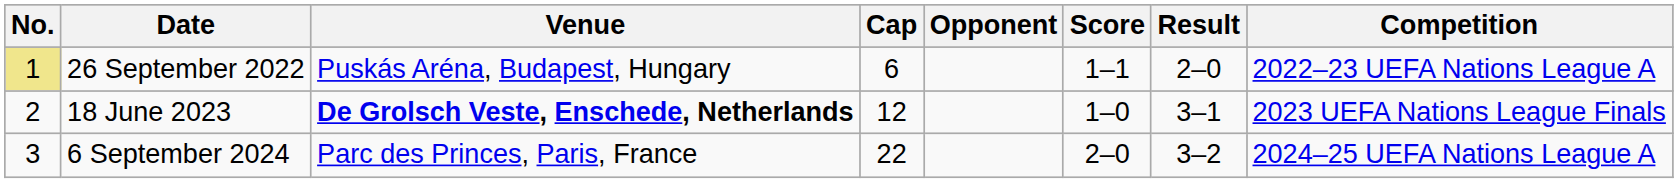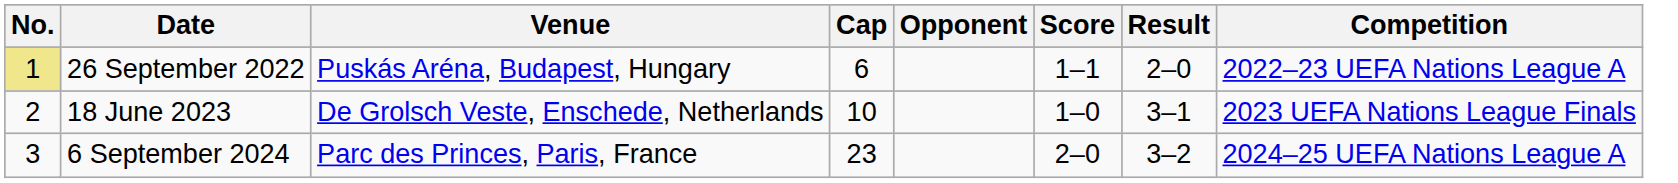 <table class="wikitable sortable">
 <tr>
 <th>No.</th>
 <th>Date</th>
 <th>Venue</th>
 <th>Cap</th>
 <th>Opponent</th>
 <th>Score</th>
 <th>Result</th>
 <th>Competition</th>
 </tr>
 <tr>
 <td align="center" style="background: khaki;">1</td>
 <td>26 September 2022</td>
 <td><a href='#'>Puskás Aréna</a>, <a href='#'>Budapest</a>, Hungary</td>
 <td align="center">6</td>
 <td></td>
 <td align="center">1–1</td>
 <td align="center">2–0</td>
 <td><a href='#'>2022–23 UEFA Nations League A</a></td>
 </tr>
 <tr>
 <td align="center">2</td>
 <td>18 June 2023</td>
-<td><strong><a href='#'>De Grolsch Veste</a>, <a href='#'>Enschede</a>, Netherlands</strong></td>
-<td align="center">12</td>
+<td><a href='#'>De Grolsch Veste</a>, <a href='#'>Enschede</a>, Netherlands</td>
+<td align="center">10</td>
 <td></td>
 <td align="center">1–0</td>
 <td align="center">3–1</td>
 <td><a href='#'>2023 UEFA Nations League Finals</a></td>
 </tr>
 <tr>
 <td align="center">3</td>
 <td>6 September 2024</td>
 <td><a href='#'>Parc des Princes</a>, <a href='#'>Paris</a>, France</td>
-<td align="center">22</td>
+<td align="center">23</td>
 <td></td>
 <td align="center">2–0</td>
 <td align="center">3–2</td>
 <td><a href='#'>2024–25 UEFA Nations League A</a></td>
 </tr>
 </table>
